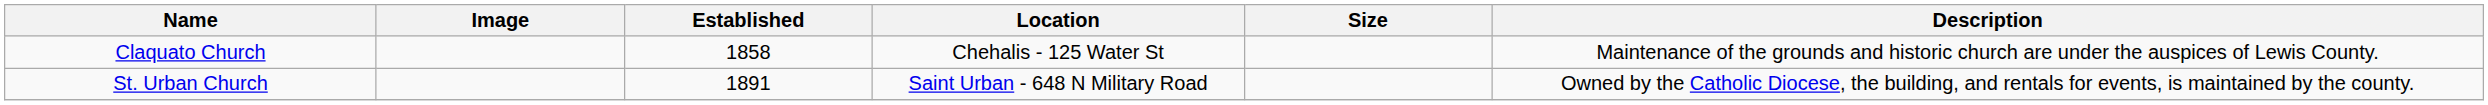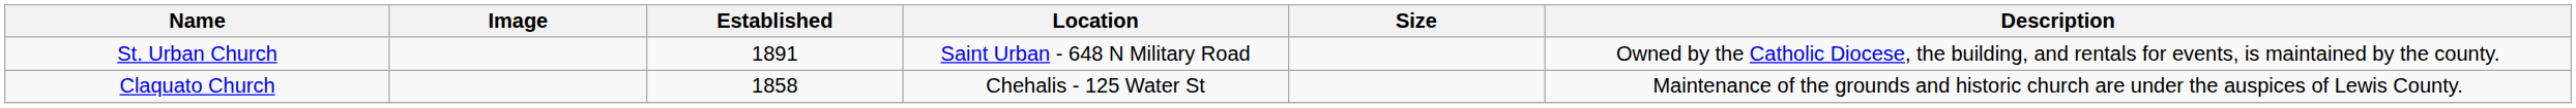 <table class="wikitable sortable" style="text-align:center; width:100%">
 <tr>
 <th width=15%>Name</th>
 <th width=10% class = "unsortable">Image</th>
 <th>Established</th>
 <th width=15%>Location</th>
 <th width=10%>Size</th>
 <th width=40% class = "unsortable">Description</th>
 </tr>
 <tr>
+<td><a href='#'>St. Urban Church</a></td>
+<td></td>
+<td>1891</td>
+<td><a href='#'>Saint Urban</a> - 648 N Military Road</td>
+<td></td>
+<td>Owned by the <a href='#'>Catholic Diocese</a>, the building, and rentals for events, is maintained by the county.</td>
+</tr>
+<tr>
 <td><a href='#'>Claquato Church</a></td>
 <td></td>
 <td>1858</td>
 <td>Chehalis - 125 Water St</td>
 <td></td>
 <td>Maintenance of the grounds and historic church are under the auspices of Lewis County.</td>
 </tr>
 <tr>
-<td><a href='#'>St. Urban Church</a></td>
-<td></td>
-<td>1891</td>
-<td><a href='#'>Saint Urban</a> - 648 N Military Road</td>
-<td></td>
-<td>Owned by the <a href='#'>Catholic Diocese</a>, the building, and rentals for events, is maintained by the county.</td>
-</tr>
-<tr>
 </tr>
 </table>
